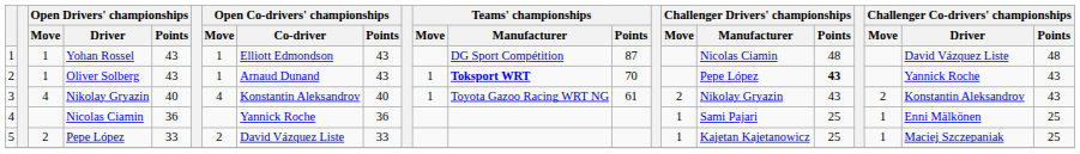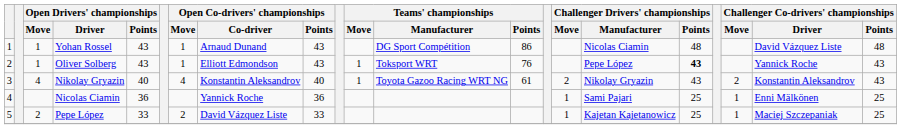 <table class="wikitable" style="font-size:85%;">
 <tr>
 <th rowspan="2"></th>
 <th rowspan="7" style="width:5px;"></th>
 <th colspan="3" nowrap>Open Drivers' championships</th>
 <th rowspan="7" style="width:5px;"></th>
 <th colspan="3" nowrap>Open Co-drivers' championships</th>
 <th rowspan="7" style="width:5px;"></th>
 <th colspan="3" nowrap>Teams' championships</th>
 <th rowspan="7" style="width:5px;"></th>
 <th colspan="3" nowrap>Challenger Drivers' championships</th>
 <th rowspan="7" style="width:5px;"></th>
 <th colspan="3" nowrap>Challenger Co-drivers' championships</th>
 </tr>
 <tr>
 <th>Move</th>
 <th>Driver</th>
 <th>Points</th>
 <th>Move</th>
 <th>Co-driver</th>
 <th>Points</th>
 <th>Move</th>
 <th>Manufacturer</th>
 <th>Points</th>
 <th>Move</th>
 <th>Manufacturer</th>
 <th>Points</th>
 <th>Move</th>
 <th>Driver</th>
 <th>Points</th>
 </tr>
 <tr>
 <td align="center">1</td>
 <td align="center"> 1</td>
 <td><a href='#'>Yohan Rossel</a></td>
 <td align="center">43</td>
 <td align="center"> 1</td>
-<td><a href='#'>Elliott Edmondson</a></td>
+<td><a href='#'>Arnaud Dunand</a></td>
 <td align="center">43</td>
 <td align="center"></td>
 <td><a href='#'>DG Sport Compétition</a></td>
-<td align="center">87</td>
+<td align="center">86</td>
 <td align="center"></td>
 <td><a href='#'>Nicolas Ciamin</a></td>
 <td align="center">48</td>
 <td align="center"></td>
 <td><a href='#'>David Vázquez Liste</a></td>
 <td align="center">48</td>
 </tr>
 <tr>
 <td align="center">2</td>
 <td align="center"> 1</td>
 <td><a href='#'>Oliver Solberg</a></td>
 <td align="center">43</td>
 <td align="center"> 1</td>
-<td><a href='#'>Arnaud Dunand</a></td>
+<td><a href='#'>Elliott Edmondson</a></td>
 <td align="center">43</td>
 <td align="center"> 1</td>
-<td><strong><a href='#'>Toksport WRT</a></strong></td>
-<td align="center">70</td>
+<td><a href='#'>Toksport WRT</a></td>
+<td align="center">76</td>
 <td align="center"></td>
 <td><a href='#'>Pepe López</a></td>
 <td align="center"><strong>43</strong></td>
 <td align="center"></td>
 <td><a href='#'>Yannick Roche</a></td>
 <td align="center">43</td>
 </tr>
 <tr>
 <td align="center">3</td>
 <td align="center"> 4</td>
 <td><a href='#'>Nikolay Gryazin</a></td>
 <td align="center">40</td>
 <td align="center"> 4</td>
 <td><a href='#'>Konstantin Aleksandrov</a></td>
 <td align="center">40</td>
 <td align="center"> 1</td>
 <td><a href='#'>Toyota Gazoo Racing WRT NG</a></td>
 <td align="center">61</td>
 <td align="center"> 2</td>
 <td><a href='#'>Nikolay Gryazin</a></td>
 <td align="center">43</td>
 <td align="center"> 2</td>
 <td><a href='#'>Konstantin Aleksandrov</a></td>
 <td align="center">43</td>
 </tr>
 <tr>
 <td align="center">4</td>
 <td align="center"></td>
 <td><a href='#'>Nicolas Ciamin</a></td>
 <td align="center">36</td>
 <td align="center"></td>
 <td><a href='#'>Yannick Roche</a></td>
 <td align="center">36</td>
 <td></td>
 <td></td>
 <td></td>
 <td align="center"> 1</td>
 <td><a href='#'>Sami Pajari</a></td>
 <td align="center">25</td>
 <td align="center"> 1</td>
 <td><a href='#'>Enni Mälkönen</a></td>
 <td align="center">25</td>
 </tr>
 <tr>
 <td align="center">5</td>
 <td align="center"> 2</td>
 <td><a href='#'>Pepe López</a></td>
 <td align="center">33</td>
 <td align="center"> 2</td>
 <td><a href='#'>David Vázquez Liste</a></td>
 <td align="center">33</td>
 <td></td>
 <td></td>
 <td></td>
 <td align="center"> 1</td>
 <td><a href='#'>Kajetan Kajetanowicz</a></td>
 <td align="center">25</td>
 <td align="center"> 1</td>
 <td><a href='#'>Maciej Szczepaniak</a></td>
 <td align="center">25</td>
 </tr>
 <tr>
 </tr>
 </table>
